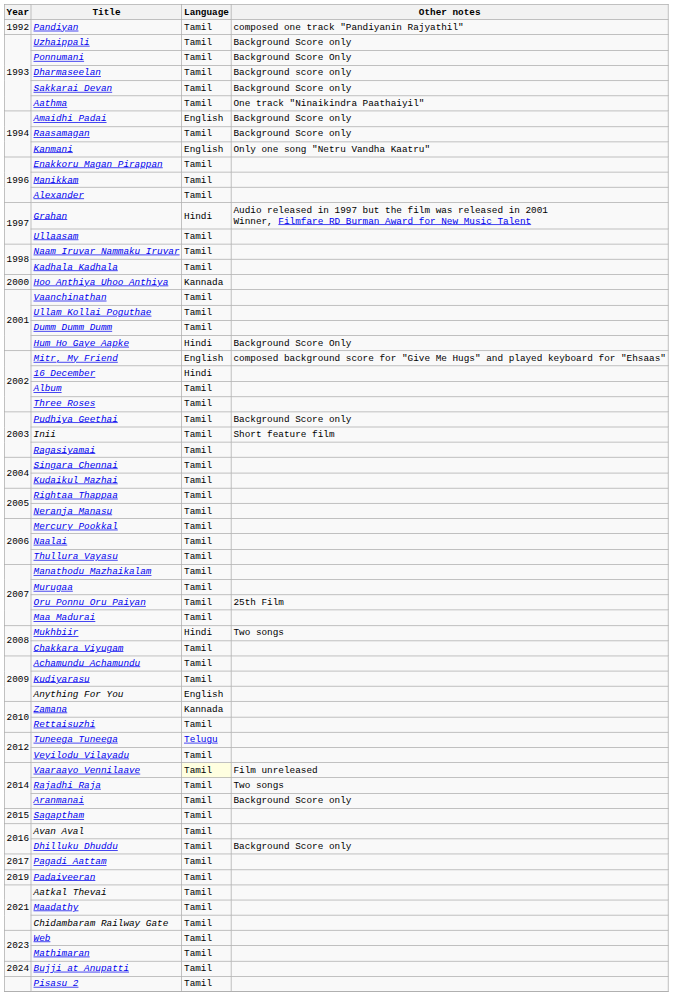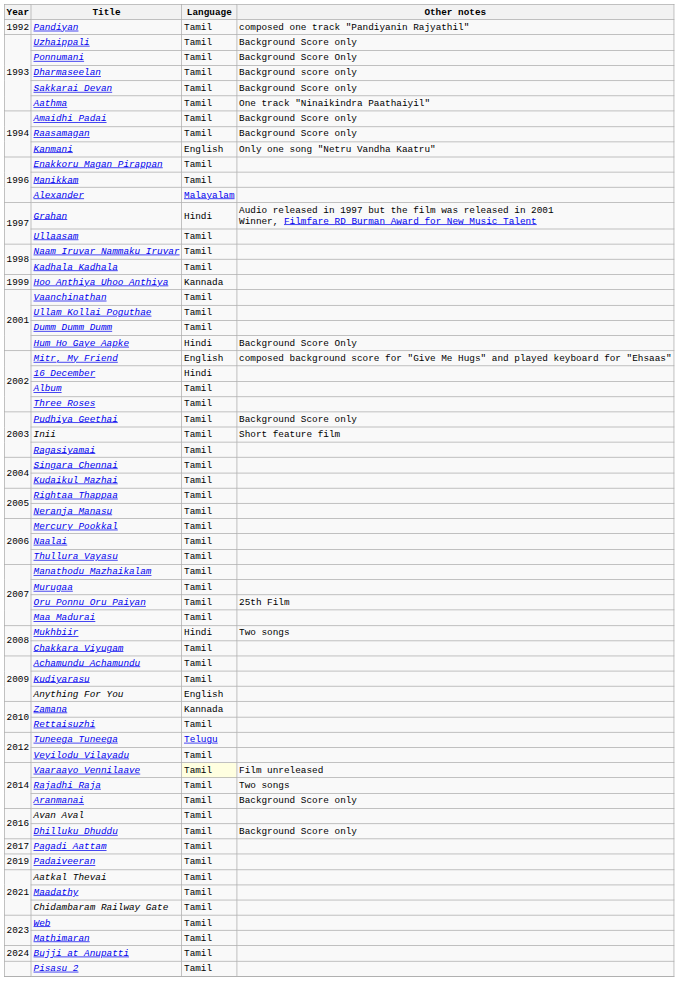 <table class="wikitable sortable" border="1">
 <tr>
 <th>Year</th>
 <th>Title</th>
 <th>Language</th>
 <th>Other notes</th>
 </tr>
 <tr>
 <td>1992</td>
 <td><em><a href='#'>Pandiyan</a></em></td>
 <td>Tamil</td>
 <td>composed one track "Pandiyanin Rajyathil"</td>
 </tr>
 <tr>
 <td rowspan="5">1993</td>
 <td><em><a href='#'>Uzhaippali</a></em></td>
 <td>Tamil</td>
 <td>Background Score only</td>
 </tr>
 <tr>
 <td><em><a href='#'>Ponnumani</a></em></td>
 <td>Tamil</td>
 <td>Background Score Only</td>
 </tr>
 <tr>
 <td><em><a href='#'>Dharmaseelan</a></em></td>
 <td>Tamil</td>
 <td>Background score only</td>
 </tr>
 <tr>
 <td><em><a href='#'>Sakkarai Devan</a></em></td>
 <td>Tamil</td>
 <td>Background Score only</td>
 </tr>
 <tr>
 <td><em><a href='#'>Aathma</a></em></td>
 <td>Tamil</td>
 <td>One track "Ninaikindra Paathaiyil"</td>
 </tr>
 <tr>
 <td rowspan="3">1994</td>
 <td><em><a href='#'>Amaidhi Padai</a></em></td>
-<td>English</td>
+<td>Tamil</td>
 <td>Background Score only</td>
 </tr>
 <tr>
 <td><em><a href='#'>Raasamagan</a></em></td>
 <td>Tamil</td>
 <td>Background Score only</td>
 </tr>
 <tr>
 <td><em><a href='#'>Kanmani</a></em></td>
 <td>English</td>
 <td>Only one song "Netru Vandha Kaatru"</td>
 </tr>
 <tr>
 <td rowspan="3">1996</td>
 <td><em><a href='#'>Enakkoru Magan Pirappan</a></em></td>
 <td>Tamil</td>
 <td></td>
 </tr>
 <tr>
 <td><em><a href='#'>Manikkam</a></em></td>
 <td>Tamil</td>
 <td></td>
 </tr>
 <tr>
 <td><em><a href='#'>Alexander</a></em></td>
-<td>Tamil</td>
+<td><a href='#'>Malayalam</a></td>
 <td></td>
 </tr>
 <tr>
 <td rowspan="2">1997</td>
 <td><em><a href='#'>Grahan</a></em></td>
 <td>Hindi</td>
 <td>Audio released in 1997 but the film was released in 2001<br>Winner, <a href='#'>Filmfare RD Burman Award for New Music Talent</a></td>
 </tr>
 <tr>
 <td><em><a href='#'>Ullaasam</a></em></td>
 <td>Tamil</td>
 <td></td>
 </tr>
 <tr>
 <td rowspan="2">1998</td>
 <td><em><a href='#'>Naam Iruvar Nammaku Iruvar</a></em></td>
 <td>Tamil</td>
 <td></td>
 </tr>
 <tr>
 <td><em><a href='#'>Kadhala Kadhala</a></em></td>
 <td>Tamil</td>
 <td></td>
 </tr>
 <tr>
-<td>2000</td>
+<td>1999</td>
 <td><em><a href='#'>Hoo Anthiya Uhoo Anthiya</a></em></td>
 <td>Kannada</td>
 <td></td>
 </tr>
 <tr>
 <td rowspan="4">2001</td>
 <td><em><a href='#'>Vaanchinathan</a></em></td>
 <td>Tamil</td>
 <td></td>
 </tr>
 <tr>
 <td><em><a href='#'>Ullam Kollai Poguthae</a></em></td>
 <td>Tamil</td>
 <td></td>
 </tr>
 <tr>
 <td><em><a href='#'>Dumm Dumm Dumm</a></em></td>
 <td>Tamil</td>
 <td></td>
 </tr>
 <tr>
 <td><em><a href='#'>Hum Ho Gaye Aapke</a></em></td>
 <td>Hindi</td>
 <td>Background Score Only</td>
 </tr>
 <tr>
 <td rowspan="4">2002</td>
 <td><em><a href='#'>Mitr, My Friend</a></em></td>
 <td>English</td>
 <td>composed background score for "Give Me Hugs" and played keyboard for "Ehsaas"</td>
 </tr>
 <tr>
 <td><em><a href='#'>16 December</a></em></td>
 <td>Hindi</td>
 <td></td>
 </tr>
 <tr>
 <td><em><a href='#'>Album</a></em></td>
 <td>Tamil</td>
 <td></td>
 </tr>
 <tr>
 <td><em><a href='#'>Three Roses</a></em></td>
 <td>Tamil</td>
 <td></td>
 </tr>
 <tr>
 <td rowspan="3">2003</td>
 <td><em><a href='#'>Pudhiya Geethai</a></em></td>
 <td>Tamil</td>
 <td>Background Score only</td>
 </tr>
 <tr>
 <td><em>Inii</em></td>
 <td>Tamil</td>
 <td>Short feature film</td>
 </tr>
 <tr>
 <td><em><a href='#'>Ragasiyamai</a></em></td>
 <td>Tamil</td>
 <td></td>
 </tr>
 <tr>
 <td rowspan="2">2004</td>
 <td><em><a href='#'>Singara Chennai</a></em></td>
 <td>Tamil</td>
 <td></td>
 </tr>
 <tr>
 <td><em><a href='#'>Kudaikul Mazhai</a></em></td>
 <td>Tamil</td>
 <td></td>
 </tr>
 <tr>
 <td rowspan="2">2005</td>
 <td><em><a href='#'>Rightaa Thappaa</a></em></td>
 <td>Tamil</td>
 <td></td>
 </tr>
 <tr>
 <td><em><a href='#'>Neranja Manasu</a></em></td>
 <td>Tamil</td>
 <td></td>
 </tr>
 <tr>
 <td rowspan="3">2006</td>
 <td><em><a href='#'>Mercury Pookkal</a></em></td>
 <td>Tamil</td>
 <td></td>
 </tr>
 <tr>
 <td><em><a href='#'>Naalai</a></em></td>
 <td>Tamil</td>
 <td></td>
 </tr>
 <tr>
 <td><em><a href='#'>Thullura Vayasu</a></em></td>
 <td>Tamil</td>
 <td></td>
 </tr>
 <tr>
 <td rowspan="4">2007</td>
 <td><em><a href='#'>Manathodu Mazhaikalam</a></em></td>
 <td>Tamil</td>
 <td></td>
 </tr>
 <tr>
 <td><em><a href='#'>Murugaa</a></em></td>
 <td>Tamil</td>
 <td></td>
 </tr>
 <tr>
 <td><em><a href='#'>Oru Ponnu Oru Paiyan</a></em></td>
 <td>Tamil</td>
 <td>25th Film</td>
 </tr>
 <tr>
 <td><em><a href='#'>Maa Madurai</a></em></td>
 <td>Tamil</td>
 <td></td>
 </tr>
 <tr>
 <td rowspan="2">2008</td>
 <td><em><a href='#'>Mukhbiir</a></em></td>
 <td>Hindi</td>
 <td>Two songs</td>
 </tr>
 <tr>
 <td><em><a href='#'>Chakkara Viyugam</a></em></td>
 <td>Tamil</td>
 <td></td>
 </tr>
 <tr>
 <td rowspan="3">2009</td>
 <td><em><a href='#'>Achamundu Achamundu</a></em></td>
 <td>Tamil</td>
 <td></td>
 </tr>
 <tr>
 <td><em><a href='#'>Kudiyarasu</a></em></td>
 <td>Tamil</td>
 <td></td>
 </tr>
 <tr>
 <td><em>Anything For You</em></td>
 <td>English</td>
 <td></td>
 </tr>
 <tr>
 <td rowspan="2">2010</td>
 <td><em><a href='#'>Zamana</a></em></td>
 <td>Kannada</td>
 <td></td>
 </tr>
 <tr>
 <td><em><a href='#'>Rettaisuzhi</a></em></td>
 <td>Tamil</td>
 <td></td>
 </tr>
 <tr>
 <td rowspan="2">2012</td>
 <td><em><a href='#'>Tuneega Tuneega</a></em></td>
 <td><a href='#'>Telugu</a></td>
 <td></td>
 </tr>
 <tr>
 <td><em><a href='#'>Veyilodu Vilayadu</a></em></td>
 <td>Tamil</td>
 <td></td>
 </tr>
 <tr>
 <td rowspan="3">2014</td>
 <td><em><a href='#'>Vaaraayo Vennilaave</a></em></td>
 <td style="background: lightyellow;">Tamil</td>
 <td>Film unreleased</td>
 </tr>
 <tr>
 <td><em><a href='#'>Rajadhi Raja</a></em></td>
 <td>Tamil</td>
 <td>Two songs</td>
 </tr>
 <tr>
 <td><em><a href='#'>Aranmanai</a></em></td>
 <td>Tamil</td>
 <td>Background Score only</td>
 </tr>
 <tr>
-<td>2015</td>
-<td><em><a href='#'>Sagaptham</a></em></td>
-<td>Tamil</td>
-<td></td>
-</tr>
-<tr>
 <td rowspan="2">2016</td>
 <td><em>Avan Aval</em></td>
 <td>Tamil</td>
 <td></td>
 </tr>
 <tr>
 <td><em><a href='#'>Dhilluku Dhuddu</a></em></td>
 <td>Tamil</td>
 <td>Background Score only</td>
 </tr>
 <tr>
 <td>2017</td>
 <td><em><a href='#'>Pagadi Aattam</a></em></td>
 <td>Tamil</td>
 <td></td>
 </tr>
 <tr>
 <td>2019</td>
 <td><em><a href='#'>Padaiveeran</a></em></td>
 <td>Tamil</td>
 <td></td>
 </tr>
 <tr>
 <td rowspan="3">2021</td>
 <td><em>Aatkal Thevai</em></td>
 <td>Tamil</td>
 <td></td>
 </tr>
 <tr>
 <td><em><a href='#'>Maadathy</a></em></td>
 <td>Tamil</td>
 <td></td>
 </tr>
 <tr>
 <td><em>Chidambaram Railway Gate</em></td>
 <td>Tamil</td>
 <td></td>
 </tr>
 <tr>
 <td rowspan="2">2023</td>
 <td><em><a href='#'>Web</a></em></td>
 <td>Tamil</td>
 <td></td>
 </tr>
 <tr>
 <td><em><a href='#'>Mathimaran</a></em></td>
 <td>Tamil</td>
 <td></td>
 </tr>
 <tr>
 <td>2024</td>
 <td><em><a href='#'>Bujji at Anupatti</a></em></td>
 <td>Tamil</td>
 <td></td>
 </tr>
 <tr>
 <td></td>
 <td><em><a href='#'>Pisasu 2</a></em></td>
 <td>Tamil</td>
 <td></td>
 </tr>
 <tr>
 </tr>
 </table>
